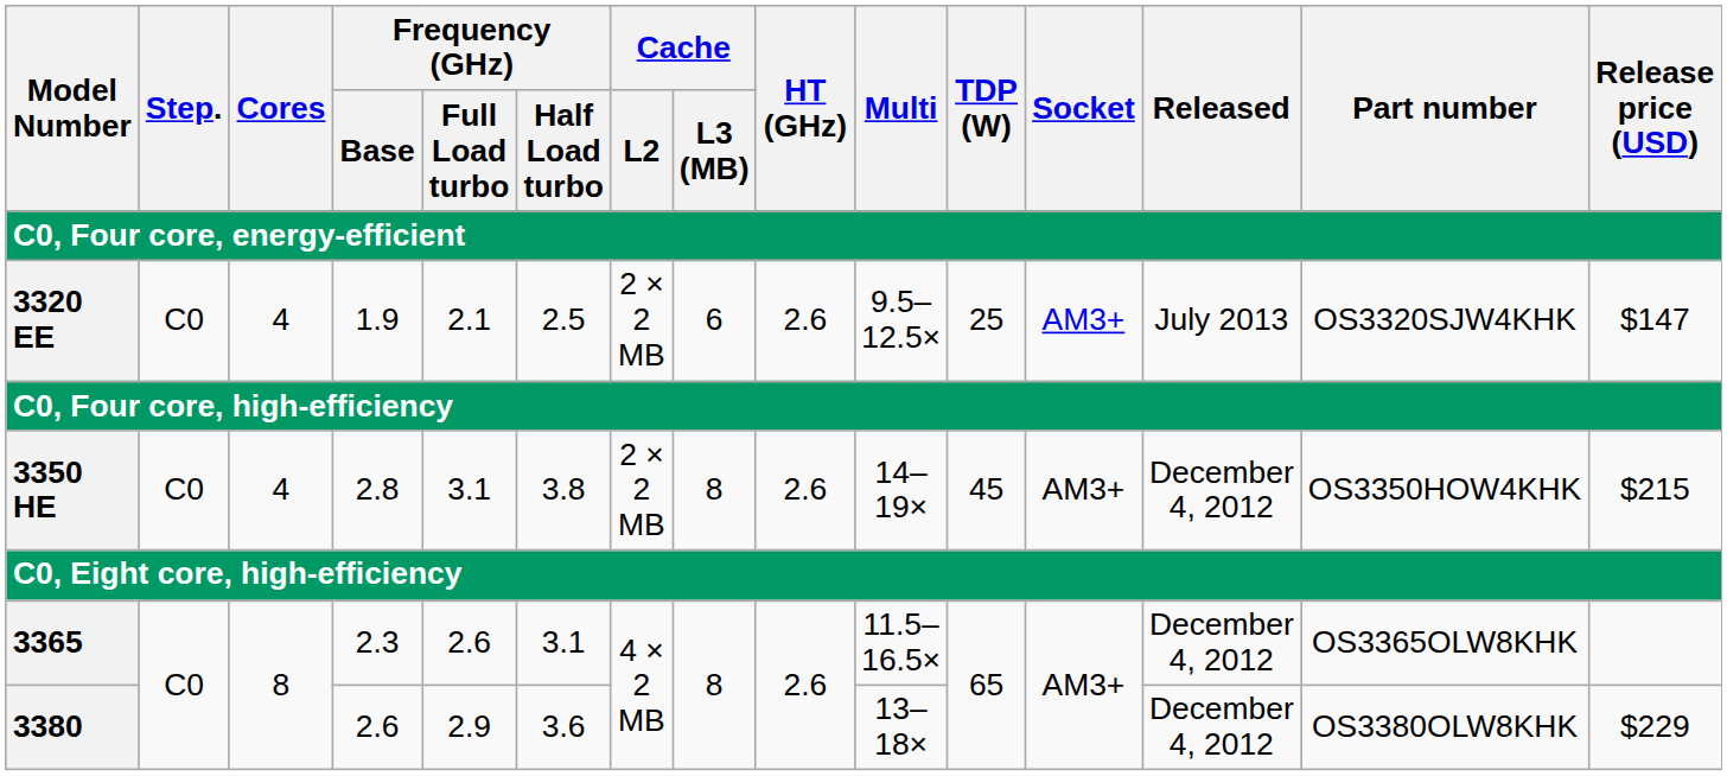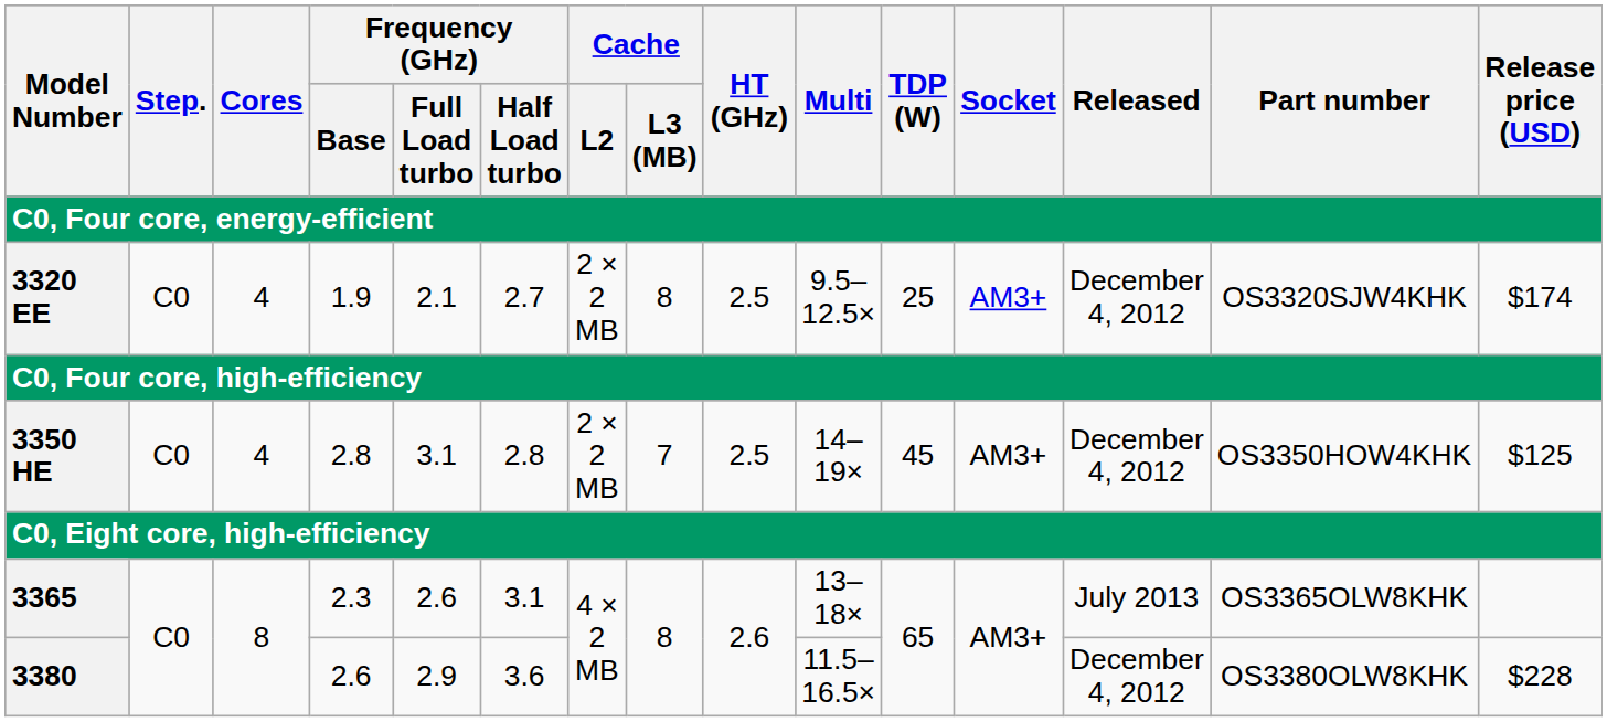 <table class="wikitable" style="text-align:center;">
 <tr>
 <th rowspan="2">Model<br>Number</th>
 <th rowspan="2"><a href='#'>Step</a>.</th>
 <th rowspan="2"><a href='#'>Cores</a></th>
 <th colspan="3">Frequency<br>(GHz)</th>
 <th colspan="2"><a href='#'>Cache</a></th>
 <th rowspan="2"><a href='#'>HT</a><br>(GHz)</th>
 <th rowspan="2"><a href='#'>Multi</a></th>
 <th rowspan="2"><a href='#'>TDP</a><br>(W)</th>
 <th rowspan="2"><a href='#'>Socket</a></th>
 <th rowspan="2">Released</th>
 <th rowspan="2">Part number</th>
 <th rowspan="2">Release<br>price<br>(<a href='#'>USD</a>)</th>
 </tr>
 <tr>
 <th>Base</th>
 <th>Full Load<br>turbo</th>
 <th>Half Load<br>turbo</th>
 <th>L2</th>
 <th>L3<br>(MB)</th>
 </tr>
 <tr>
 <td colspan="15"  style="background:#096; color:white; text-align:left;"><strong>C0, Four core, energy-efficient</strong></td>
 </tr>
 <tr>
 <th style="text-align:left;">3320 EE</th>
 <td>C0</td>
 <td>4</td>
 <td>1.9</td>
 <td>2.1</td>
+<td>2.7</td>
+<td>2 × 2 MB</td>
+<td>8</td>
 <td>2.5</td>
-<td>2 × 2 MB</td>
-<td>6</td>
-<td>2.6</td>
 <td>9.5–12.5×</td>
 <td>25</td>
 <td><a href='#'>AM3+</a></td>
-<td>July 2013</td>
+<td>December 4, 2012</td>
 <td>OS3320SJW4KHK</td>
-<td>$147</td>
+<td>$174</td>
 </tr>
 <tr>
 <td colspan="15"  style="background:#096; color:white; text-align:left;"><strong>C0, Four core, high-efficiency</strong></td>
 </tr>
 <tr>
 <th style="text-align:left;">3350 HE</th>
 <td>C0</td>
 <td>4</td>
 <td>2.8</td>
 <td>3.1</td>
-<td>3.8</td>
+<td>2.8</td>
 <td>2 × 2 MB</td>
-<td>8</td>
-<td>2.6</td>
+<td>7</td>
+<td>2.5</td>
 <td>14–19×</td>
 <td>45</td>
 <td>AM3+</td>
 <td>December 4, 2012</td>
 <td>OS3350HOW4KHK</td>
-<td>$215</td>
+<td>$125</td>
 </tr>
 <tr>
 <td colspan="15"  style="background:#096; color:white; text-align:left;"><strong>C0, Eight core, high-efficiency</strong></td>
 </tr>
 <tr>
 <th style="text-align:left;">3365</th>
 <td rowspan="2">C0</td>
 <td rowspan="2">8</td>
 <td>2.3</td>
 <td>2.6</td>
 <td>3.1</td>
 <td rowspan="2">4 × 2 MB</td>
 <td rowspan="2">8</td>
 <td rowspan="2">2.6</td>
-<td>11.5–16.5×</td>
+<td>13–18×</td>
 <td rowspan="2">65</td>
 <td rowspan="2">AM3+</td>
-<td>December 4, 2012</td>
+<td>July 2013</td>
 <td>OS3365OLW8KHK</td>
 </tr>
 <tr>
 <th style="text-align:left;">3380</th>
 <td>2.6</td>
 <td>2.9</td>
 <td>3.6</td>
-<td>13–18×</td>
+<td>11.5–16.5×</td>
 <td>December 4, 2012</td>
 <td>OS3380OLW8KHK</td>
-<td>$229</td>
+<td>$228</td>
 </tr>
 </table>
